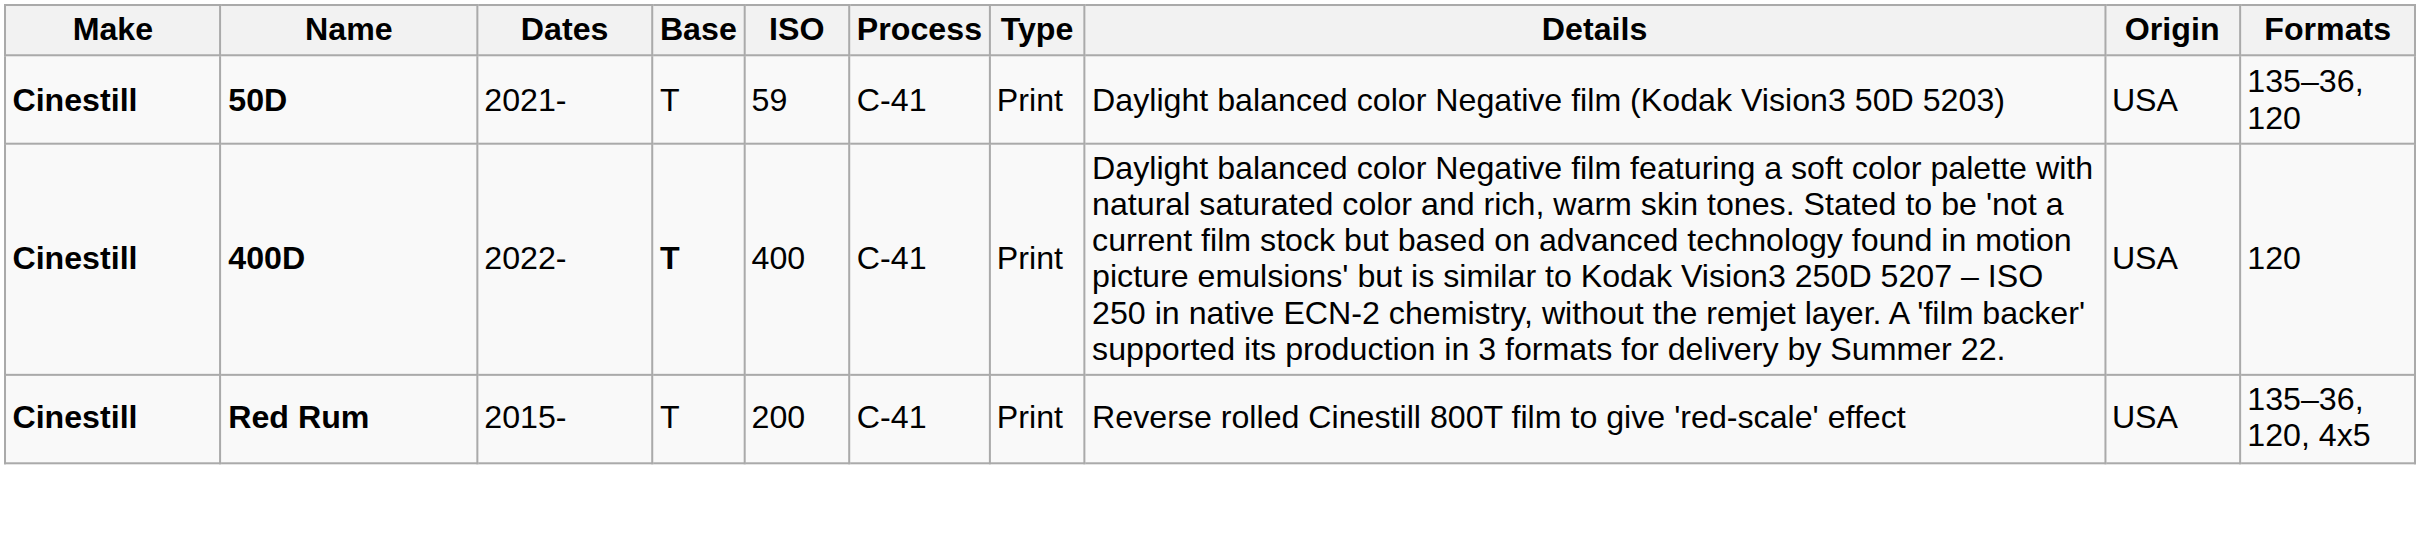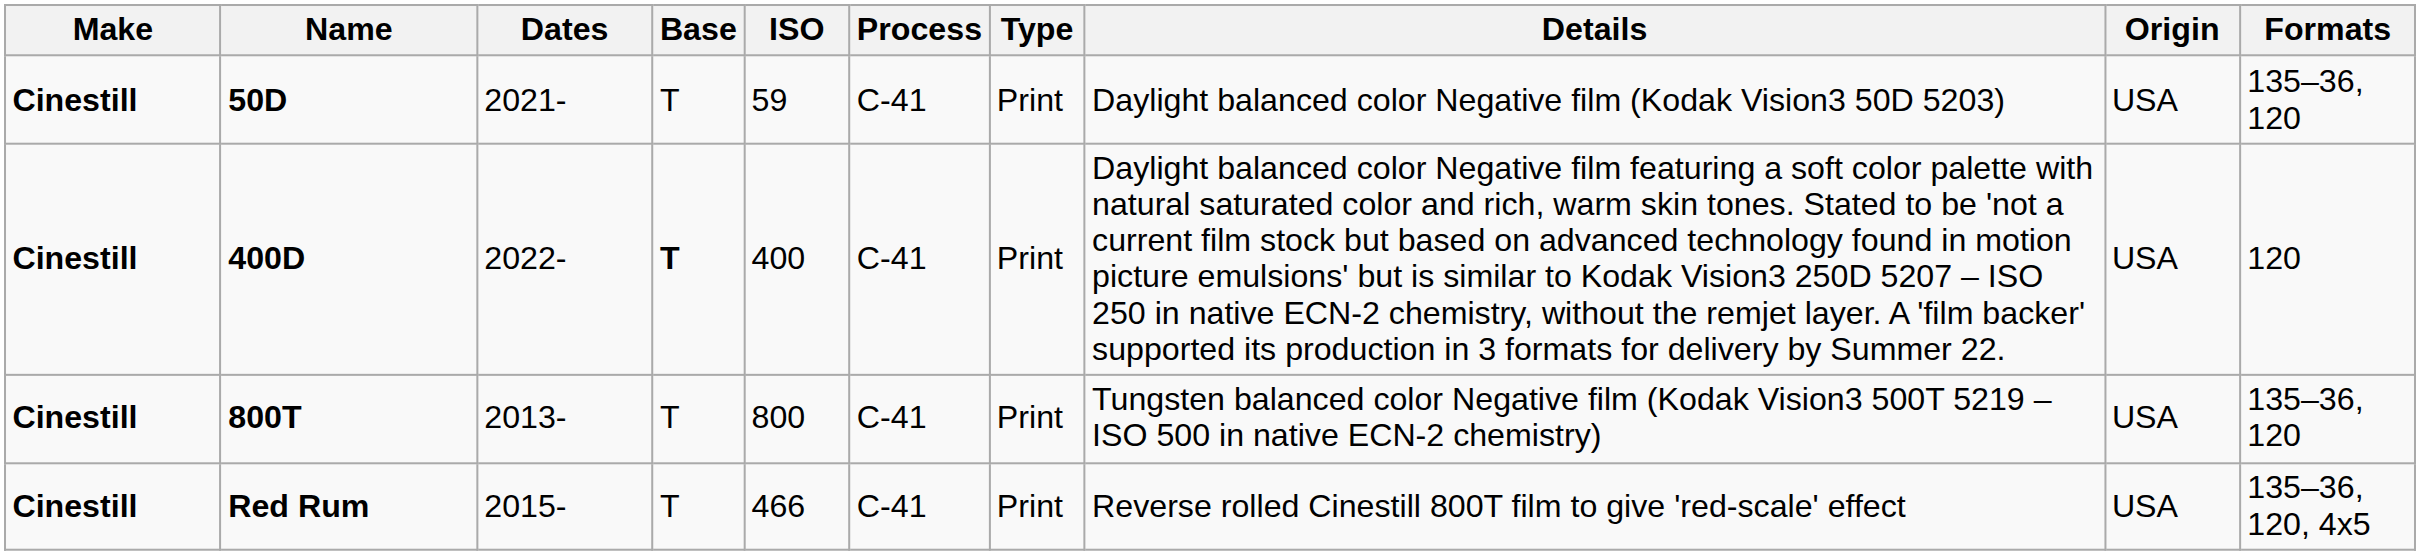 <table class="wikitable">
 <tr>
 <th scope="col" style="width: 100px;">Make</th>
 <th scope="col" style="width: 120px;">Name</th>
 <th scope="col" style="width: 80px;">Dates</th>
 <th scope="col" style="width: 30px;">Base</th>
 <th scope="col" style="width: 45px;">ISO</th>
 <th scope="col" style="width: 40px;">Process</th>
 <th scope="col" style="width: 40px;">Type</th>
 <th scope="col" style="width: 500px;">Details</th>
 <th scope="col" style="width: 60px;">Origin</th>
 <th scope="col" style="width: 80px;">Formats</th>
 </tr>
 <tr>
 <td><strong>Cinestill</strong></td>
 <td><strong>50D</strong></td>
 <td>2021-</td>
 <td>T</td>
 <td>59</td>
 <td>C-41</td>
 <td>Print</td>
 <td>Daylight balanced color Negative film (Kodak Vision3 50D 5203)</td>
 <td>USA</td>
 <td>135–36, 120</td>
 </tr>
 <tr>
 <td><strong>Cinestill</strong></td>
 <td><strong>400D</strong></td>
 <td>2022-</td>
 <td><strong>T</strong></td>
 <td>400</td>
 <td>C-41</td>
 <td>Print</td>
 <td>Daylight balanced color Negative film featuring a soft color palette with natural saturated color and rich, warm skin tones. Stated to be 'not a current film stock but based on advanced technology found in motion picture emulsions' but is similar to Kodak Vision3 250D 5207 – ISO 250 in native ECN-2 chemistry, without the remjet layer. A 'film backer' supported its production in 3 formats for delivery by Summer 22.</td>
 <td>USA</td>
 <td>120</td>
 </tr>
 <tr>
 <td><strong>Cinestill</strong></td>
+<td><strong>800T</strong></td>
+<td>2013-</td>
+<td>T</td>
+<td>800</td>
+<td>C-41</td>
+<td>Print</td>
+<td>Tungsten balanced color Negative film (Kodak Vision3 500T 5219 – ISO 500 in native ECN-2 chemistry)</td>
+<td>USA</td>
+<td>135–36, 120</td>
+</tr>
+<tr>
+<td><strong>Cinestill</strong></td>
 <td><strong>Red Rum</strong></td>
 <td>2015-</td>
 <td>T</td>
-<td>200</td>
+<td>466</td>
 <td>C-41</td>
 <td>Print</td>
 <td>Reverse rolled Cinestill 800T film to give 'red-scale' effect</td>
 <td>USA</td>
 <td>135–36, 120, 4x5</td>
 </tr>
 </table>
